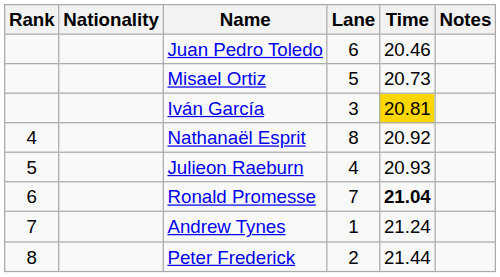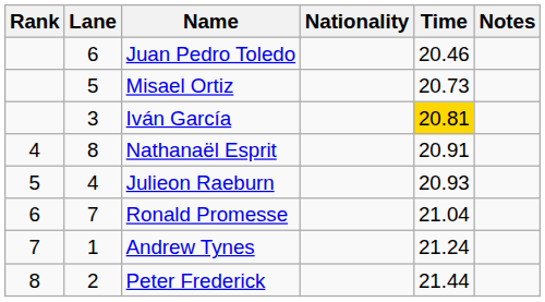 <table class="wikitable sortable" style="text-align:center;font-size:95%">
 <tr>
 <th>Rank</th>
+<th>Lane</th>
+<th>Name</th>
 <th>Nationality</th>
-<th>Name</th>
-<th>Lane</th>
 <th>Time</th>
 <th>Notes</th>
 </tr>
 <tr>
 <td></td>
+<td>6</td>
+<td align=left><a href='#'>Juan Pedro Toledo</a></td>
 <td align=left></td>
-<td align=left><a href='#'>Juan Pedro Toledo</a></td>
-<td>6</td>
 <td>20.46</td>
 <td></td>
 </tr>
 <tr>
 <td></td>
+<td>5</td>
+<td align=left><a href='#'>Misael Ortiz</a></td>
 <td align=left></td>
-<td align=left><a href='#'>Misael Ortiz</a></td>
-<td>5</td>
 <td>20.73</td>
 <td></td>
 </tr>
 <tr>
 <td></td>
+<td>3</td>
+<td align=left><a href='#'>Iván García</a></td>
 <td align=left></td>
-<td align=left><a href='#'>Iván García</a></td>
-<td>3</td>
 <td style="background: gold;">20.81</td>
 <td></td>
 </tr>
 <tr>
 <td>4</td>
+<td>8</td>
+<td align=left><a href='#'>Nathanaël Esprit</a></td>
 <td align=left></td>
-<td align=left><a href='#'>Nathanaël Esprit</a></td>
-<td>8</td>
-<td>20.92</td>
+<td>20.91</td>
 <td></td>
 </tr>
 <tr>
 <td>5</td>
+<td>4</td>
+<td align=left><a href='#'>Julieon Raeburn</a></td>
 <td align=left></td>
-<td align=left><a href='#'>Julieon Raeburn</a></td>
-<td>4</td>
 <td>20.93</td>
 <td></td>
 </tr>
 <tr>
 <td>6</td>
+<td>7</td>
+<td align=left><a href='#'>Ronald Promesse</a></td>
 <td align=left></td>
-<td align=left><a href='#'>Ronald Promesse</a></td>
-<td>7</td>
-<td><strong>21.04</strong></td>
+<td>21.04</td>
 <td></td>
 </tr>
 <tr>
 <td>7</td>
+<td>1</td>
+<td align=left><a href='#'>Andrew Tynes</a></td>
 <td align=left></td>
-<td align=left><a href='#'>Andrew Tynes</a></td>
-<td>1</td>
 <td>21.24</td>
 <td></td>
 </tr>
 <tr>
 <td>8</td>
+<td>2</td>
+<td align=left><a href='#'>Peter Frederick</a></td>
 <td align=left></td>
-<td align=left><a href='#'>Peter Frederick</a></td>
-<td>2</td>
 <td>21.44</td>
 <td></td>
 </tr>
 </table>
